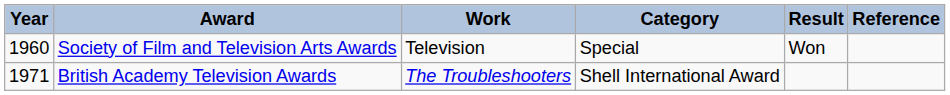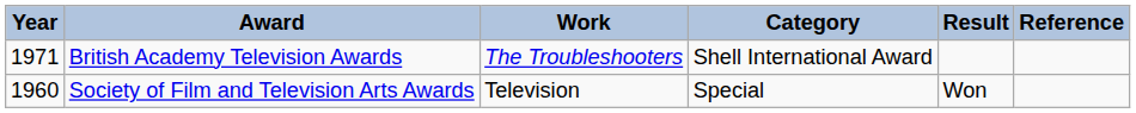 <table class="wikitable" style="font-size:90%">
 <tr style="text-align:center;">
 <th style="background:#B0C4DE;">Year</th>
 <th style="background:#B0C4DE;">Award</th>
 <th style="background:#B0C4DE;">Work</th>
 <th style="background:#B0C4DE;">Category</th>
 <th style="background:#B0C4DE;">Result</th>
 <th style="background:#B0C4DE;">Reference</th>
 </tr>
 <tr>
+<td>1971</td>
+<td><a href='#'>British Academy Television Awards</a></td>
+<td><em><a href='#'>The Troubleshooters</a></em></td>
+<td>Shell International Award</td>
+<td></td>
+<td></td>
+</tr>
+<tr>
 <td>1960</td>
 <td><a href='#'>Society of Film and Television Arts Awards</a></td>
 <td>Television</td>
 <td>Special</td>
 <td>Won</td>
 <td></td>
 </tr>
-<tr>
-<td>1971</td>
-<td><a href='#'>British Academy Television Awards</a></td>
-<td><em><a href='#'>The Troubleshooters</a></em></td>
-<td>Shell International Award</td>
-<td></td>
-<td></td>
-</tr>
 </table>
